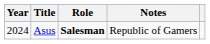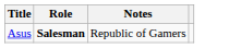 <table class="wikitable sortable">
 <tr>
-<th>Year</th>
 <th>Title</th>
 <th>Role</th>
 <th>Notes</th>
 <th class="unsortable"></th>
 </tr>
 <tr>
-<td>2024</td>
 <td><a href='#'>Asus</a></td>
 <td><strong>Salesman</strong></td>
 <td>Republic of Gamers</td>
 <td></td>
 </tr>
 </table>
